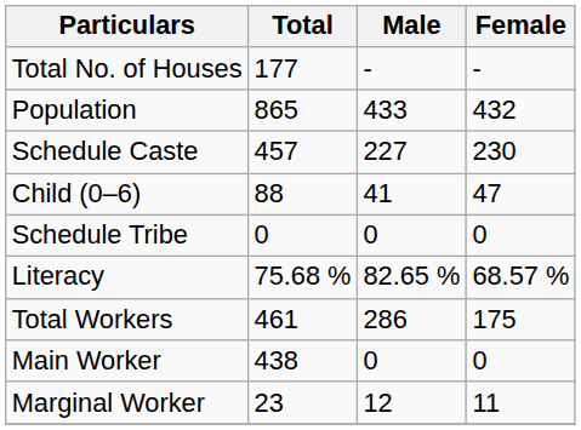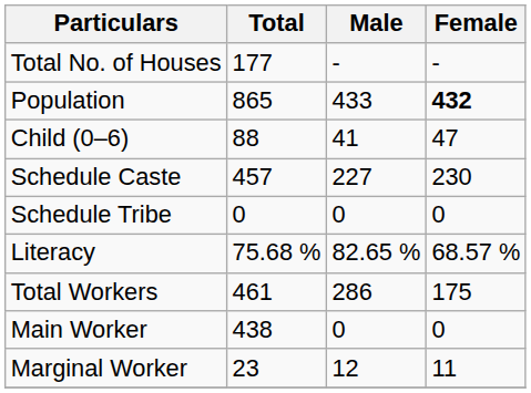 <table class="wikitable sortable">
 <tr>
 <th>Particulars</th>
 <th>Total</th>
 <th>Male</th>
 <th>Female</th>
 </tr>
 <tr>
 <td>Total No. of Houses</td>
 <td>177</td>
 <td>-</td>
 <td>-</td>
 </tr>
 <tr>
 <td>Population</td>
 <td>865</td>
 <td>433</td>
-<td>432</td>
+<td><strong>432</strong></td>
+</tr>
+<tr>
+<td>Child (0–6)</td>
+<td>88</td>
+<td>41</td>
+<td>47</td>
 </tr>
 <tr>
 <td>Schedule Caste</td>
 <td>457</td>
 <td>227</td>
 <td>230</td>
-</tr>
-<tr>
-<td>Child (0–6)</td>
-<td>88</td>
-<td>41</td>
-<td>47</td>
 </tr>
 <tr>
 <td>Schedule Tribe</td>
 <td>0</td>
 <td>0</td>
 <td>0</td>
 </tr>
 <tr>
 <td>Literacy</td>
 <td>75.68 %</td>
 <td>82.65 %</td>
 <td>68.57 %</td>
 </tr>
 <tr>
 <td>Total Workers</td>
 <td>461</td>
 <td>286</td>
 <td>175</td>
 </tr>
 <tr>
 <td>Main Worker</td>
 <td>438</td>
 <td>0</td>
 <td>0</td>
 </tr>
 <tr>
 <td>Marginal Worker</td>
 <td>23</td>
 <td>12</td>
 <td>11</td>
 </tr>
 <tr>
 </tr>
 </table>
